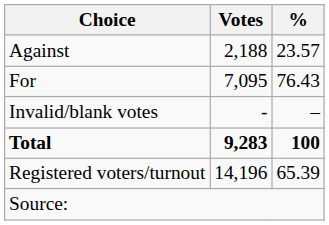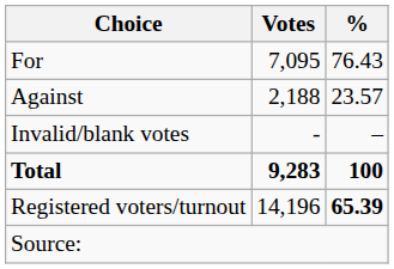 <table class=wikitable style=text-align:right>
 <tr>
 <th>Choice</th>
 <th>Votes</th>
 <th>%</th>
 </tr>
 <tr>
+<td align=left>For</td>
+<td>7,095</td>
+<td>76.43</td>
+</tr>
+<tr>
 <td align=left>Against</td>
 <td>2,188</td>
 <td>23.57</td>
-</tr>
-<tr>
-<td align=left>For</td>
-<td>7,095</td>
-<td>76.43</td>
 </tr>
 <tr>
 <td align=left>Invalid/blank votes</td>
 <td>-</td>
 <td>–</td>
 </tr>
 <tr>
 <td align=left><strong>Total</strong></td>
 <td><strong>9,283</strong></td>
 <td><strong>100</strong></td>
 </tr>
 <tr>
 <td align=left>Registered voters/turnout</td>
 <td>14,196</td>
-<td>65.39</td>
+<td><strong>65.39</strong></td>
 </tr>
 <tr>
 <td colspan=3 align=left>Source: </td>
 </tr>
 </table>
